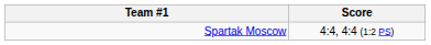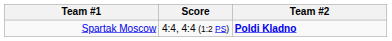 <table class="wikitable" style="text-align: center;">
 <tr>
 <th width=25%>Team #1</th>
 <th width=12%>Score</th>
+<th width=25%>Team #2</th>
 </tr>
 <tr>
 <td style="text-align: right;"><a href='#'>Spartak Moscow</a> </td>
 <td>4:4, 4:4 <small>(1:2 <a href='#'>PS</a>)</small></td>
+<td style="text-align: left;"> <strong><a href='#'>Poldi Kladno</a></strong></td>
 </tr>
 </table>
